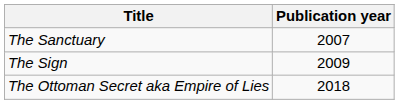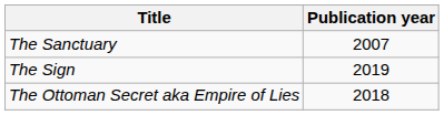 <table class=wikitable>
 <tr>
 <th>Title</th>
 <th>Publication year</th>
 </tr>
 <tr>
 <td><em>The Sanctuary</em></td>
 <td style="text-align:center">2007</td>
 </tr>
 <tr>
 <td><em>The Sign</em></td>
-<td style="text-align:center">2009</td>
+<td style="text-align:center">2019</td>
 </tr>
 <tr>
 <td><em>The Ottoman Secret aka Empire of Lies</em></td>
 <td style="text-align:center">2018</td>
 </tr>
 </table>
